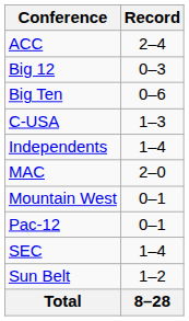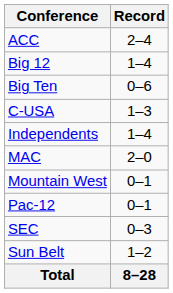 <table class="wikitable">
 <tr>
 <th>Conference</th>
 <th>Record</th>
 </tr>
 <tr>
 <td><a href='#'>ACC</a></td>
 <td align=center>2–4</td>
 </tr>
 <tr>
 <td><a href='#'>Big 12</a></td>
-<td align=center>0–3</td>
+<td align=center>1–4</td>
 </tr>
 <tr>
 <td><a href='#'>Big Ten</a></td>
 <td align=center>0–6</td>
 </tr>
 <tr>
 <td><a href='#'>C-USA</a></td>
 <td align=center>1–3</td>
 </tr>
 <tr>
 <td><a href='#'>Independents</a></td>
 <td align=center>1–4</td>
 </tr>
 <tr>
 <td><a href='#'>MAC</a></td>
 <td align=center>2–0</td>
 </tr>
 <tr>
 <td><a href='#'>Mountain West</a></td>
 <td align=center>0–1</td>
 </tr>
 <tr>
 <td><a href='#'>Pac-12</a></td>
 <td align=center>0–1</td>
 </tr>
 <tr>
 <td><a href='#'>SEC</a></td>
-<td align=center>1–4</td>
+<td align=center>0–3</td>
 </tr>
 <tr>
 <td><a href='#'>Sun Belt</a></td>
 <td align=center>1–2</td>
 </tr>
 <tr>
 <th>Total</th>
 <th>8–28</th>
 </tr>
 </table>
